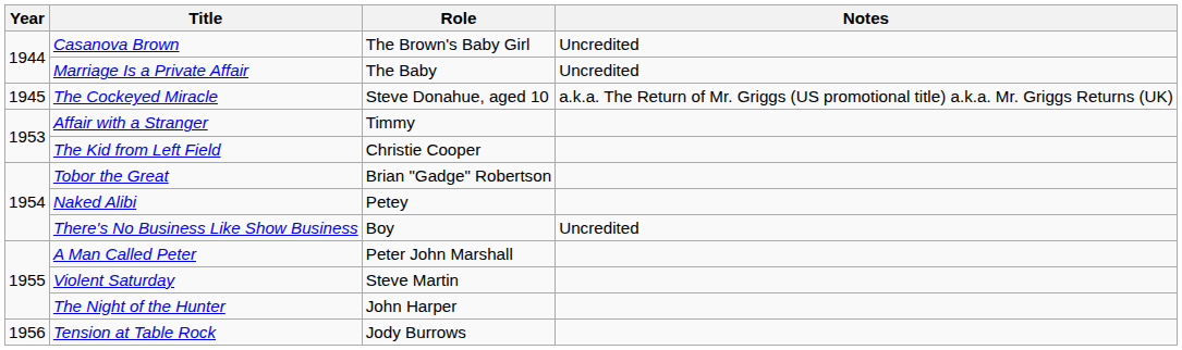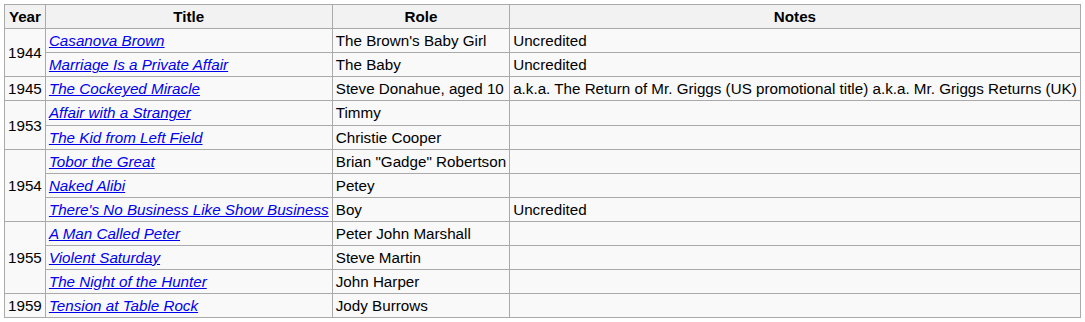 <table class="wikitable" style="font-size: 95%;">
 <tr>
 <th>Year</th>
 <th>Title</th>
 <th>Role</th>
 <th>Notes</th>
 </tr>
 <tr>
 <td rowspan= 2>1944</td>
 <td><em><a href='#'>Casanova Brown</a></em></td>
 <td>The Brown's Baby Girl</td>
 <td>Uncredited</td>
 </tr>
 <tr>
 <td><em><a href='#'>Marriage Is a Private Affair</a></em></td>
 <td>The Baby</td>
 <td>Uncredited</td>
 </tr>
 <tr>
 <td rowspan=1>1945</td>
 <td><em><a href='#'>The Cockeyed Miracle</a></em></td>
 <td>Steve Donahue, aged 10</td>
 <td>a.k.a. The Return of Mr. Griggs (US promotional title) a.k.a. Mr. Griggs Returns (UK)</td>
 </tr>
 <tr>
 <td rowspan=2>1953</td>
 <td><em><a href='#'>Affair with a Stranger</a></em></td>
 <td>Timmy</td>
 <td></td>
 </tr>
 <tr>
 <td><em><a href='#'>The Kid from Left Field</a></em></td>
 <td>Christie Cooper</td>
 <td></td>
 </tr>
 <tr>
 <td rowspan=3>1954</td>
 <td><em><a href='#'>Tobor the Great</a></em></td>
 <td>Brian "Gadge" Robertson</td>
 <td></td>
 </tr>
 <tr>
 <td><em><a href='#'>Naked Alibi</a></em></td>
 <td>Petey</td>
 <td></td>
 </tr>
 <tr>
 <td><em><a href='#'>There's No Business Like Show Business</a></em></td>
 <td>Boy</td>
 <td>Uncredited</td>
 </tr>
 <tr>
 <td rowspan=3>1955</td>
 <td><em><a href='#'>A Man Called Peter</a></em></td>
 <td>Peter John Marshall</td>
 <td></td>
 </tr>
 <tr>
 <td><em><a href='#'>Violent Saturday</a></em></td>
 <td>Steve Martin</td>
 <td></td>
 </tr>
 <tr>
 <td><em><a href='#'>The Night of the Hunter</a></em></td>
 <td>John Harper</td>
 <td></td>
 </tr>
 <tr>
-<td rowspan=1>1956</td>
+<td rowspan=1>1959</td>
 <td><em><a href='#'>Tension at Table Rock</a></em></td>
 <td>Jody Burrows</td>
 <td></td>
 </tr>
 <tr>
 </tr>
 </table>
